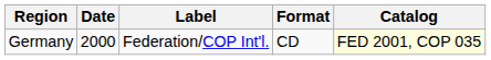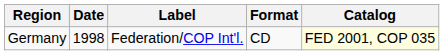 <table class="wikitable">
 <tr>
 <th>Region</th>
 <th>Date</th>
 <th>Label</th>
 <th>Format</th>
 <th>Catalog</th>
 </tr>
 <tr>
 <td>Germany</td>
-<td>2000</td>
+<td>1998</td>
 <td>Federation/<a href='#'>COP Int'l.</a></td>
 <td>CD</td>
 <td style="background: lightyellow;">FED 2001, COP 035</td>
 </tr>
 </table>
